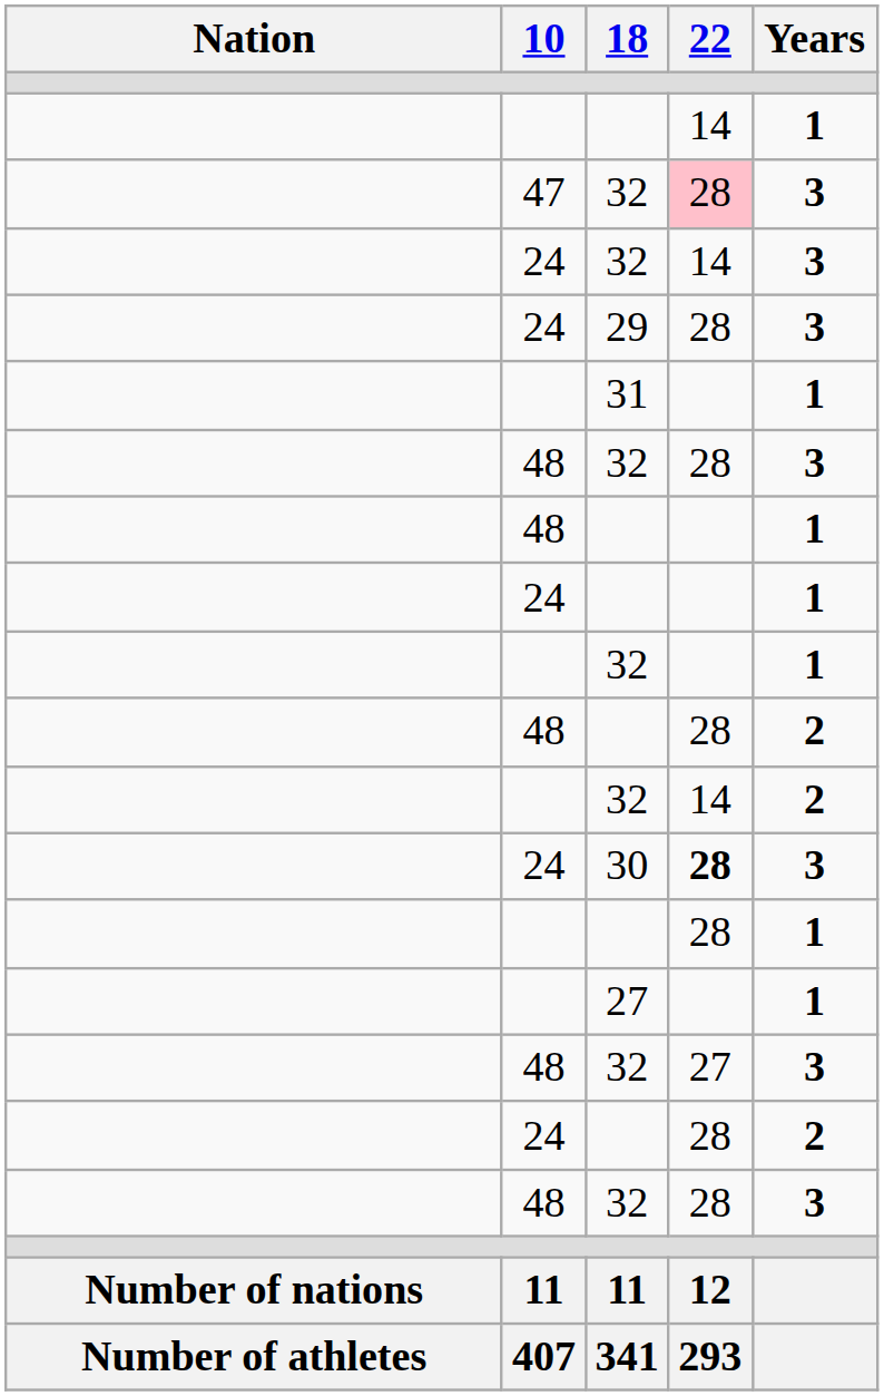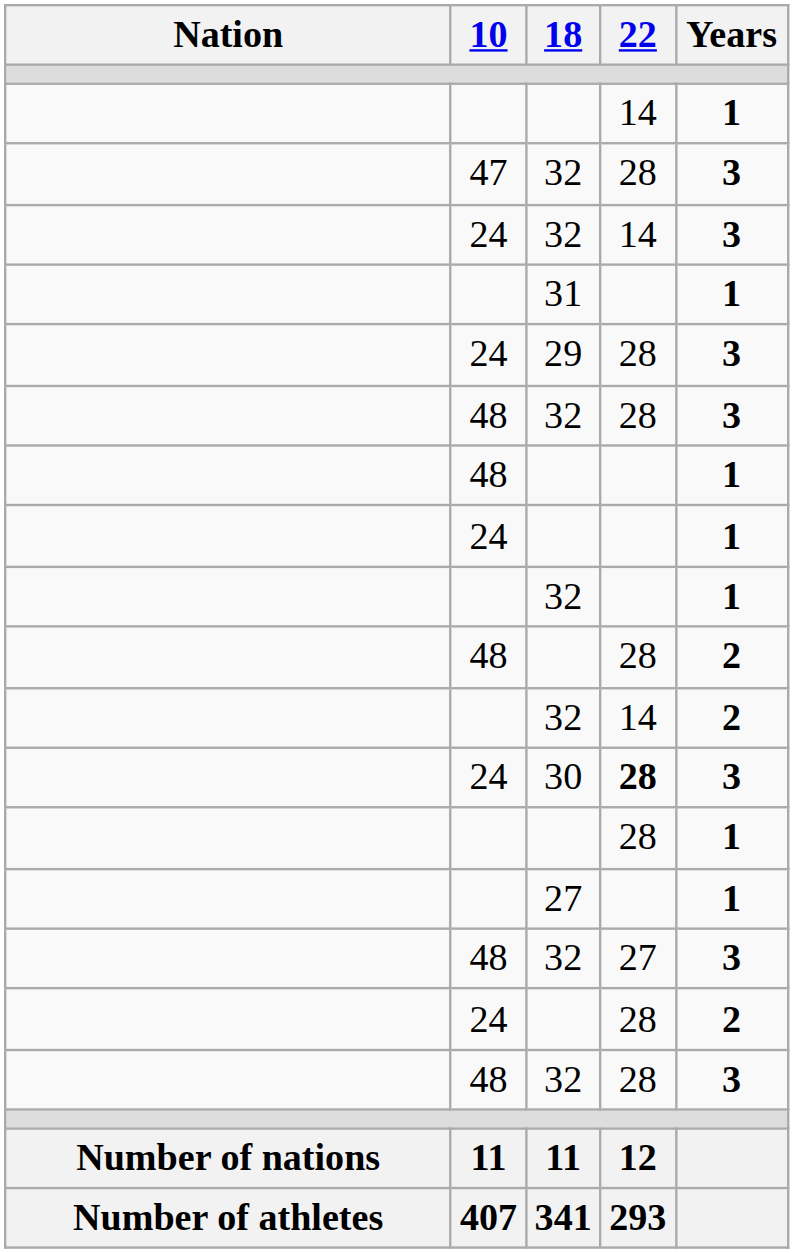 <table class="wikitable" style="text-align:center;">
 <tr>
 <th width=180>Nation</th>
 <th width=20><a href='#'>10</a></th>
 <th width=20><a href='#'>18</a></th>
 <th width=20><a href='#'>22</a></th>
 <th width=40>Years</th>
 </tr>
 <tr style="background:#DDDDDD;">
 <td colspan=5></td>
 </tr>
 <tr>
 <td align=left></td>
 <td></td>
 <td></td>
 <td>14</td>
 <td><strong>1</strong></td>
 </tr>
 <tr>
 <td align=left></td>
 <td>47</td>
 <td>32</td>
-<td style="background: pink;">28</td>
+<td>28</td>
 <td><strong>3</strong></td>
 </tr>
 <tr>
 <td align=left></td>
 <td>24</td>
 <td>32</td>
 <td>14</td>
 <td><strong>3</strong></td>
 </tr>
 <tr>
 <td align=left></td>
+<td></td>
+<td>31</td>
+<td></td>
+<td><strong>1</strong></td>
+</tr>
+<tr>
+<td align=left></td>
 <td>24</td>
 <td>29</td>
 <td>28</td>
 <td><strong>3</strong></td>
-</tr>
-<tr>
-<td align=left></td>
-<td></td>
-<td>31</td>
-<td></td>
-<td><strong>1</strong></td>
 </tr>
 <tr>
 <td align=left></td>
 <td>48</td>
 <td>32</td>
 <td>28</td>
 <td><strong>3</strong></td>
 </tr>
 <tr>
 <td align=left></td>
 <td>48</td>
 <td></td>
 <td></td>
 <td><strong>1</strong></td>
 </tr>
 <tr>
 <td align=left></td>
 <td>24</td>
 <td></td>
 <td></td>
 <td><strong>1</strong></td>
 </tr>
 <tr>
 <td align=left></td>
 <td></td>
 <td>32</td>
 <td></td>
 <td><strong>1</strong></td>
 </tr>
 <tr>
 <td align=left></td>
 <td>48</td>
 <td></td>
 <td>28</td>
 <td><strong>2</strong></td>
 </tr>
 <tr>
 <td align=left></td>
 <td></td>
 <td>32</td>
 <td>14</td>
 <td><strong>2</strong></td>
 </tr>
 <tr>
 <td align=left></td>
 <td>24</td>
 <td>30</td>
 <td><strong>28</strong></td>
 <td><strong>3</strong></td>
 </tr>
 <tr>
 <td align=left></td>
 <td></td>
 <td></td>
 <td>28</td>
 <td><strong>1</strong></td>
 </tr>
 <tr>
 <td align=left></td>
 <td></td>
 <td>27</td>
 <td></td>
 <td><strong>1</strong></td>
 </tr>
 <tr>
 <td align=left></td>
 <td>48</td>
 <td>32</td>
 <td>27</td>
 <td><strong>3</strong></td>
 </tr>
 <tr>
 <td align=left></td>
 <td>24</td>
 <td></td>
 <td>28</td>
 <td><strong>2</strong></td>
 </tr>
 <tr>
 <td align=left></td>
 <td>48</td>
 <td>32</td>
 <td>28</td>
 <td><strong>3</strong></td>
 </tr>
 <tr style="background:#DDDDDD;">
 <td colspan=5></td>
 </tr>
 <tr>
 <th>Number of nations</th>
 <th>11</th>
 <th>11</th>
 <th>12</th>
 <th></th>
 </tr>
 <tr>
 <th>Number of athletes</th>
 <th>407</th>
 <th>341</th>
 <th>293</th>
 <th></th>
 </tr>
 </table>
